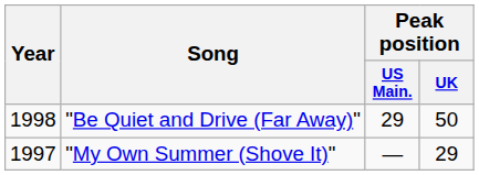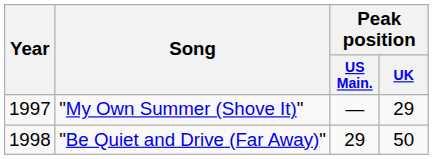 <table class="wikitable">
 <tr>
 <th rowspan="2">Year</th>
 <th rowspan="2">Song</th>
 <th colspan="2">Peak<br>position</th>
 </tr>
 <tr>
 <th style="width:3em;font-size:75%"><a href='#'>US Main.</a></th>
 <th style="width:3em;font-size:75%"><a href='#'>UK</a><br></th>
 </tr>
 <tr>
+<td>1997</td>
+<td>"<a href='#'>My Own Summer (Shove It)</a>"</td>
+<td style="text-align:center;">—</td>
+<td style="text-align:center;">29</td>
+</tr>
+<tr>
 <td>1998</td>
 <td>"<a href='#'>Be Quiet and Drive (Far Away)</a>"</td>
 <td style="text-align:center;">29</td>
 <td style="text-align:center;">50</td>
 </tr>
-<tr>
-<td>1997</td>
-<td>"<a href='#'>My Own Summer (Shove It)</a>"</td>
-<td style="text-align:center;">—</td>
-<td style="text-align:center;">29</td>
-</tr>
 </table>
